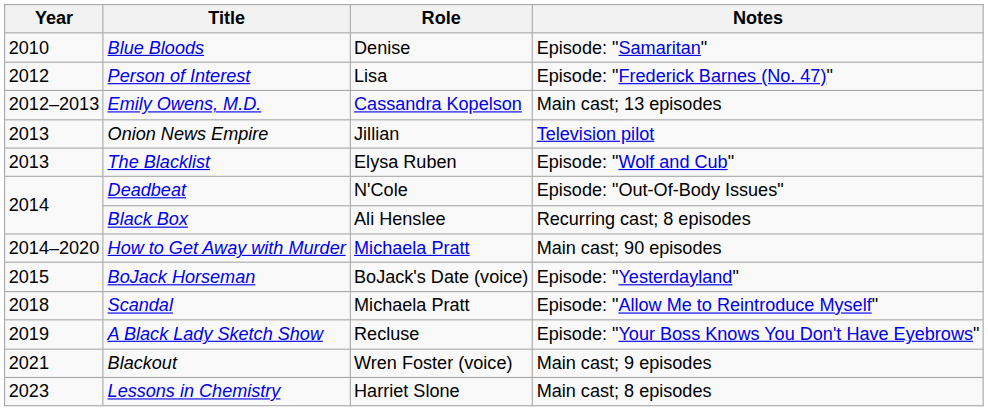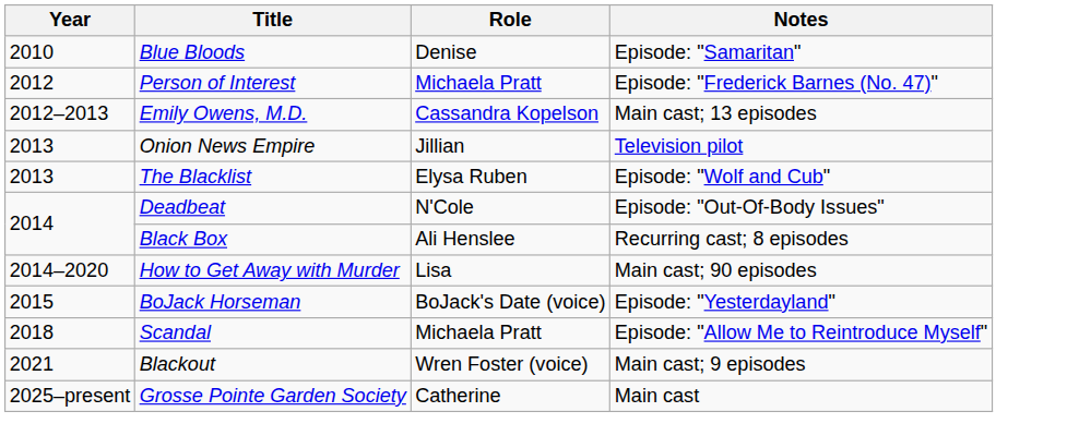 <table class="wikitable sortable">
 <tr>
 <th scope="col">Year</th>
 <th scope="col">Title</th>
 <th scope="col">Role</th>
 <th scope="col" class="unsortable">Notes</th>
 </tr>
 <tr>
 <td>2010</td>
 <td><em><a href='#'>Blue Bloods</a></em></td>
 <td>Denise</td>
 <td>Episode: "<a href='#'>Samaritan</a>"</td>
 </tr>
 <tr>
 <td>2012</td>
 <td><em><a href='#'>Person of Interest</a></em></td>
-<td>Lisa</td>
+<td><a href='#'>Michaela Pratt</a></td>
 <td>Episode: "<a href='#'>Frederick Barnes (No. 47)</a>"</td>
 </tr>
 <tr>
 <td>2012–2013</td>
 <td><em><a href='#'>Emily Owens, M.D.</a></em></td>
 <td><a href='#'>Cassandra Kopelson</a></td>
 <td>Main cast; 13 episodes</td>
 </tr>
 <tr>
 <td>2013</td>
 <td><em>Onion News Empire</em></td>
 <td>Jillian</td>
 <td><a href='#'>Television pilot</a></td>
 </tr>
 <tr>
 <td>2013</td>
 <td><em><a href='#'>The Blacklist</a></em></td>
 <td>Elysa Ruben</td>
 <td>Episode: "<a href='#'>Wolf and Cub</a>"</td>
 </tr>
 <tr>
 <td rowspan="2">2014</td>
 <td><em><a href='#'>Deadbeat</a></em></td>
 <td>N'Cole</td>
 <td>Episode: "Out-Of-Body Issues"</td>
 </tr>
 <tr>
 <td><em><a href='#'>Black Box</a></em></td>
 <td>Ali Henslee</td>
 <td>Recurring cast; 8 episodes</td>
 </tr>
 <tr>
 <td>2014–2020</td>
 <td><em><a href='#'>How to Get Away with Murder</a></em></td>
-<td><a href='#'>Michaela Pratt</a></td>
+<td>Lisa</td>
 <td>Main cast; 90 episodes</td>
 </tr>
 <tr>
 <td>2015</td>
 <td><em><a href='#'>BoJack Horseman</a></em></td>
 <td>BoJack's Date (voice)</td>
 <td>Episode: "<a href='#'>Yesterdayland</a>"</td>
 </tr>
 <tr>
 <td>2018</td>
 <td><em><a href='#'>Scandal</a></em></td>
 <td>Michaela Pratt</td>
 <td>Episode: "<a href='#'>Allow Me to Reintroduce Myself</a>"</td>
 </tr>
 <tr>
-<td>2019</td>
-<td><em><a href='#'>A Black Lady Sketch Show</a></em></td>
-<td>Recluse</td>
-<td>Episode: "<a href='#'>Your Boss Knows You Don't Have Eyebrows</a>"</td>
-</tr>
-<tr>
 <td>2021</td>
 <td><em>Blackout</em></td>
 <td>Wren Foster (voice)</td>
 <td>Main cast; 9 episodes</td>
 </tr>
 <tr>
-<td>2023</td>
-<td><em><a href='#'>Lessons in Chemistry</a></em></td>
-<td>Harriet Slone</td>
-<td>Main cast; 8 episodes</td>
+<td>2025–present</td>
+<td><em><a href='#'>Grosse Pointe Garden Society</a></em></td>
+<td>Catherine</td>
+<td>Main cast</td>
 </tr>
 </table>
